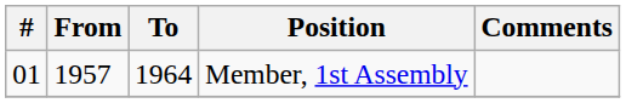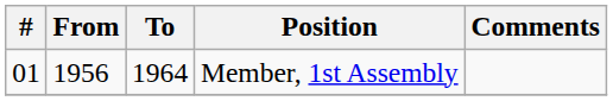 <table class="wikitable sortable">
 <tr>
 <th>#</th>
 <th>From</th>
 <th>To</th>
 <th>Position</th>
 <th>Comments</th>
 </tr>
 <tr>
 <td>01</td>
-<td>1957</td>
+<td>1956</td>
 <td>1964</td>
 <td>Member, <a href='#'>1st Assembly</a></td>
 <td></td>
 </tr>
 <tr>
 </tr>
 </table>
